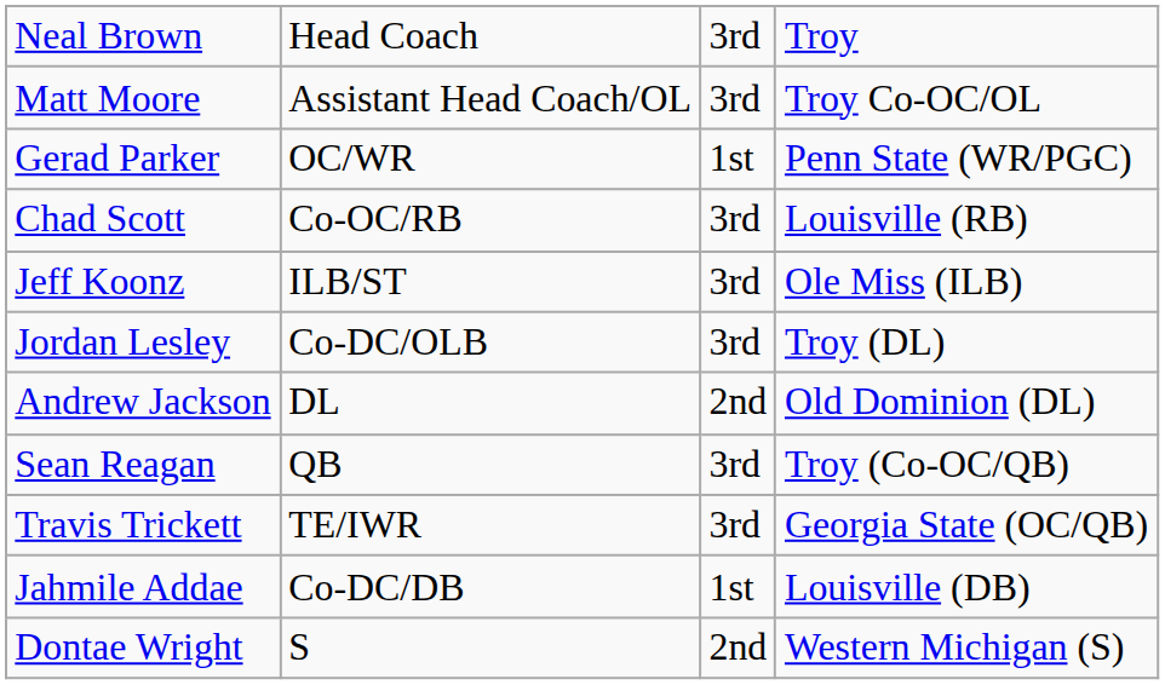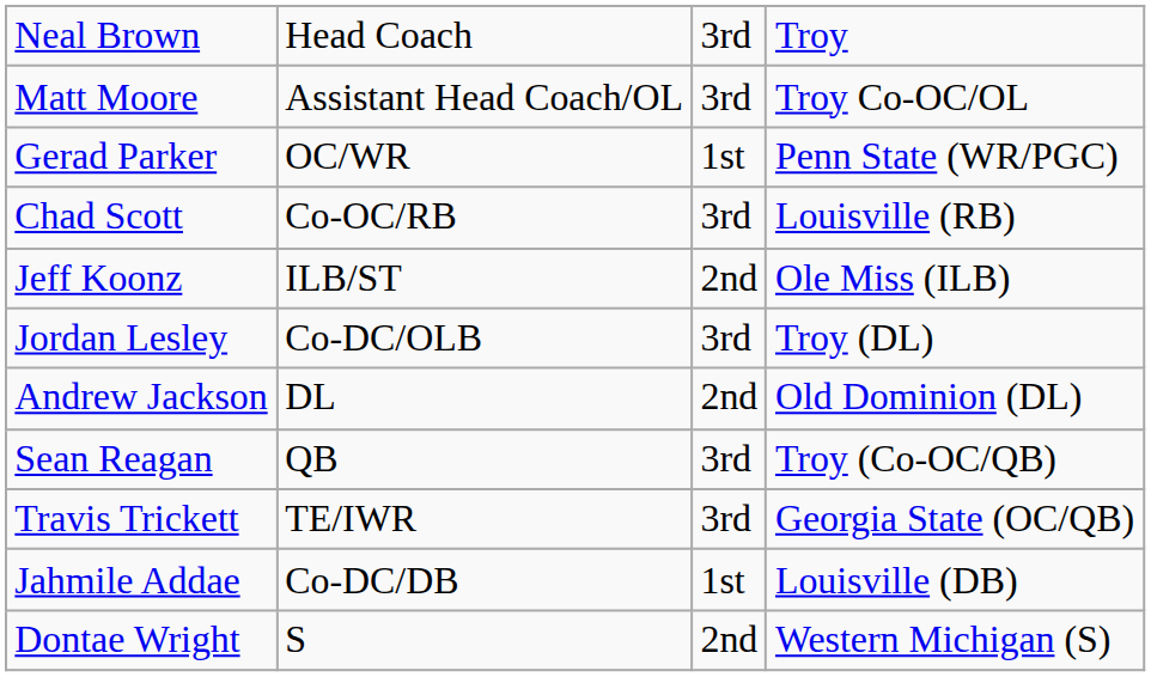 <table class="wikitable">
 <tr>
 <td><a href='#'>Neal Brown</a></td>
 <td>Head Coach</td>
 <td>3rd</td>
 <td><a href='#'>Troy</a></td>
 </tr>
 <tr>
 <td><a href='#'>Matt Moore</a></td>
 <td>Assistant Head Coach/OL</td>
 <td>3rd</td>
 <td><a href='#'>Troy</a> Co-OC/OL</td>
 </tr>
 <tr>
 <td><a href='#'>Gerad Parker</a></td>
 <td>OC/WR</td>
 <td>1st</td>
 <td><a href='#'>Penn State</a> (WR/PGC)</td>
 </tr>
 <tr>
 <td><a href='#'>Chad Scott</a></td>
 <td>Co-OC/RB</td>
 <td>3rd</td>
 <td><a href='#'>Louisville</a> (RB)</td>
 </tr>
 <tr>
 <td><a href='#'>Jeff Koonz</a></td>
 <td>ILB/ST</td>
-<td>3rd</td>
+<td>2nd</td>
 <td><a href='#'>Ole Miss</a> (ILB)</td>
 </tr>
 <tr>
 <td><a href='#'>Jordan Lesley</a></td>
 <td>Co-DC/OLB</td>
 <td>3rd</td>
 <td><a href='#'>Troy</a> (DL)</td>
 </tr>
 <tr>
 <td><a href='#'>Andrew Jackson</a></td>
 <td>DL</td>
 <td>2nd</td>
 <td><a href='#'>Old Dominion</a> (DL)</td>
 </tr>
 <tr>
 <td><a href='#'>Sean Reagan</a></td>
 <td>QB</td>
 <td>3rd</td>
 <td><a href='#'>Troy</a> (Co-OC/QB)</td>
 </tr>
 <tr>
 <td><a href='#'>Travis Trickett</a></td>
 <td>TE/IWR</td>
 <td>3rd</td>
 <td><a href='#'>Georgia State</a> (OC/QB)</td>
 </tr>
 <tr>
 <td><a href='#'>Jahmile Addae</a></td>
 <td>Co-DC/DB</td>
 <td>1st</td>
 <td><a href='#'>Louisville</a> (DB)</td>
 </tr>
 <tr>
 <td><a href='#'>Dontae Wright</a></td>
 <td>S</td>
 <td>2nd</td>
 <td><a href='#'>Western Michigan</a> (S)</td>
 </tr>
 </table>
